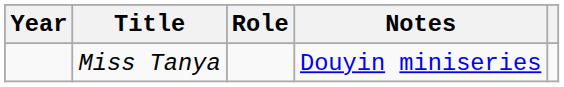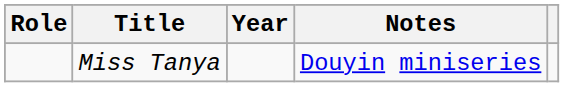 <table class="wikitable sortable plainrowheaders">
 <tr>
+<th scope="col">Role</th>
+<th scope="col">Title</th>
 <th scope="col">Year</th>
-<th scope="col">Title</th>
-<th scope="col">Role</th>
 <th scope="col" class="unsortable">Notes</th>
 <th scope="col" class="unsortable"></th>
 </tr>
 <tr>
 <td></td>
 <td><em>Miss Tanya</em></td>
 <td></td>
 <td><a href='#'>Douyin</a> <a href='#'>miniseries</a></td>
 <td></td>
 </tr>
 </table>
